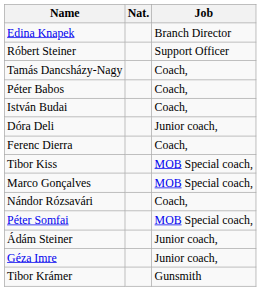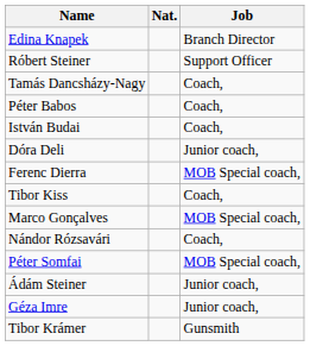 <table class="wikitable">
 <tr>
 <th>Name</th>
 <th>Nat.</th>
 <th>Job</th>
 </tr>
 <tr>
 <td><a href='#'>Edina Knapek</a></td>
 <td></td>
 <td>Branch Director</td>
 </tr>
 <tr>
 <td>Róbert Steiner</td>
 <td></td>
 <td>Support Officer</td>
 </tr>
 <tr>
 <td>Tamás Dancsházy-Nagy</td>
 <td></td>
 <td>Coach, </td>
 </tr>
 <tr>
 <td>Péter Babos</td>
 <td></td>
 <td>Coach, </td>
 </tr>
 <tr>
 <td>István Budai</td>
 <td></td>
 <td>Coach, </td>
 </tr>
 <tr>
 <td>Dóra Deli</td>
 <td></td>
 <td>Junior coach, </td>
 </tr>
 <tr>
 <td>Ferenc Dierra</td>
 <td></td>
-<td>Coach, </td>
+<td><a href='#'>MOB</a> Special coach, </td>
 </tr>
 <tr>
 <td>Tibor Kiss</td>
 <td></td>
-<td><a href='#'>MOB</a> Special coach, </td>
+<td>Coach, </td>
 </tr>
 <tr>
 <td>Marco Gonçalves</td>
 <td></td>
 <td><a href='#'>MOB</a> Special coach, </td>
 </tr>
 <tr>
 <td>Nándor Rózsavári</td>
 <td></td>
 <td>Coach, </td>
 </tr>
 <tr>
 <td><a href='#'>Péter Somfai</a></td>
 <td></td>
 <td><a href='#'>MOB</a> Special coach, </td>
 </tr>
 <tr>
 <td>Ádám Steiner</td>
 <td></td>
 <td>Junior coach, </td>
 </tr>
 <tr>
 <td><a href='#'>Géza Imre</a></td>
 <td></td>
 <td>Junior coach, </td>
 </tr>
 <tr>
 <td>Tibor Krámer</td>
 <td></td>
 <td>Gunsmith</td>
 </tr>
 </table>
